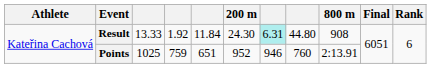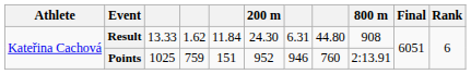 <table class="wikitable" style="font-size:90%;">
 <tr>
 <th>Athlete</th>
 <th>Event</th>
 <th></th>
 <th></th>
 <th></th>
 <th>200 m</th>
 <th></th>
 <th></th>
 <th>800 m</th>
 <th>Final</th>
 <th>Rank</th>
 </tr>
 <tr align=center>
 <td style="text-align:left;" rowspan="2"><a href='#'>Kateřina Cachová</a></td>
 <th style="font-size:95%">Result</th>
 <td>13.33</td>
-<td>1.92</td>
+<td>1.62</td>
 <td>11.84</td>
 <td>24.30</td>
-<td style="background: paleturquoise;">6.31 <strong></strong></td>
+<td>6.31 <strong></strong></td>
 <td>44.80</td>
 <td>908</td>
 <td rowspan="2">6051</td>
 <td rowspan="2">6</td>
 </tr>
 <tr align=center>
 <th style="font-size:95%">Points</th>
 <td>1025</td>
 <td>759</td>
-<td>651</td>
+<td>151</td>
 <td>952</td>
 <td>946</td>
 <td>760</td>
 <td>2:13.91</td>
 </tr>
 </table>
